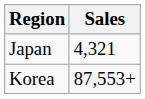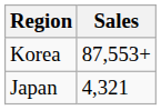 <table class="wikitable sortable">
 <tr>
 <th>Region</th>
 <th>Sales</th>
 </tr>
 <tr>
+<td>Korea</td>
+<td>87,553+</td>
+</tr>
+<tr>
 <td>Japan</td>
 <td>4,321</td>
 </tr>
-<tr>
-<td>Korea</td>
-<td>87,553+</td>
-</tr>
 </table>
